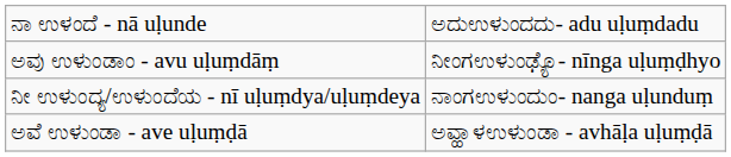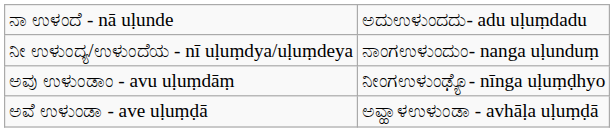 <table class="wikitable">
 <tr>
 <td>ನಾ ಉಳಂದೆ - nā uḷunde</td>
 <td>ಅದುಉಳುಂದದು- adu uḷuṃdadu</td>
 </tr>
 <tr>
+<td>ನೀ ಉಳುಂದ್ಯ/ಉಳುಂದೆಯ - nī uḷuṃdya/uḷuṃdeya</td>
+<td>ನಾಂಗಉಳುಂದುಂ- nanga uḷunduṃ</td>
+</tr>
+<tr>
 <td>ಅವು ಉಳುಂಡಾಂ - avu uḷuṃdāṃ</td>
 <td>ನೀಂಗಉಳುಂಢ್ಯೊ- nīnga uḷuṃḍhyo</td>
-</tr>
-<tr>
-<td>ನೀ ಉಳುಂದ್ಯ/ಉಳುಂದೆಯ - nī uḷuṃdya/uḷuṃdeya</td>
-<td>ನಾಂಗಉಳುಂದುಂ- nanga uḷunduṃ</td>
 </tr>
 <tr>
 <td>ಅವೆ ಉಳುಂಡಾ - ave uḷuṃḍā</td>
 <td>ಅವ್ಹಾಳಉಳುಂಡಾ - avhāḷa uḷuṃḍā</td>
 </tr>
 </table>
